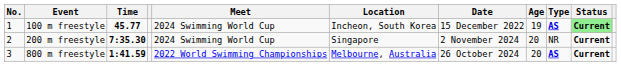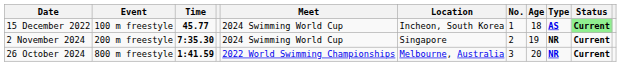 <table class="wikitable sortable">
 <tr>
-<th>No.</th>
+<th>Date</th>
 <th>Event</th>
 <th>Time</th>
 <th></th>
 <th>Meet</th>
 <th>Location</th>
-<th>Date</th>
+<th>No.</th>
 <th>Age</th>
 <th>Type</th>
 <th>Status</th>
 <th></th>
 </tr>
 <tr>
-<td>1</td>
+<td>15 December 2022</td>
 <td>100 m freestyle</td>
 <td style="text-align:center;"><strong>45.77</strong></td>
 <td></td>
 <td>2024 Swimming World Cup</td>
 <td>Incheon, South Korea</td>
-<td>15 December 2022</td>
-<td style="text-align:center;">19</td>
+<td>1</td>
+<td style="text-align:center;">18</td>
 <td><strong><a href='#'>AS</a></strong></td>
 <td style="background: lightgreen; text-align:center;"><strong>Current</strong></td>
 <td style="text-align:center;"></td>
 </tr>
 <tr>
-<td>2</td>
+<td>2 November 2024</td>
 <td>200 m freestyle</td>
 <td style="text-align:center;"><strong>7:35.30</strong></td>
 <td></td>
 <td>2024 Swimming World Cup</td>
 <td>Singapore</td>
-<td>2 November 2024</td>
-<td>20</td>
-<td>NR</td>
+<td>2</td>
+<td>19</td>
+<td><strong>NR</strong></td>
 <td><strong>Current</strong></td>
 <td></td>
 </tr>
 <tr>
-<td>3</td>
+<td>26 October 2024</td>
 <td>800 m freestyle</td>
 <td><strong>1:41.59</strong></td>
 <td></td>
 <td><a href='#'>2022 World Swimming Championships</a></td>
 <td><a href='#'>Melbourne</a>, <a href='#'>Australia</a></td>
-<td>26 October 2024</td>
+<td>3</td>
 <td style="text-align:center;">20</td>
-<td><strong><a href='#'>AS</a></strong></td>
+<td><strong><a href='#'>NR</a></strong></td>
 <td style="text-align:center;"><strong>Current</strong></td>
 <td style="text-align:center;"></td>
 </tr>
 </table>
